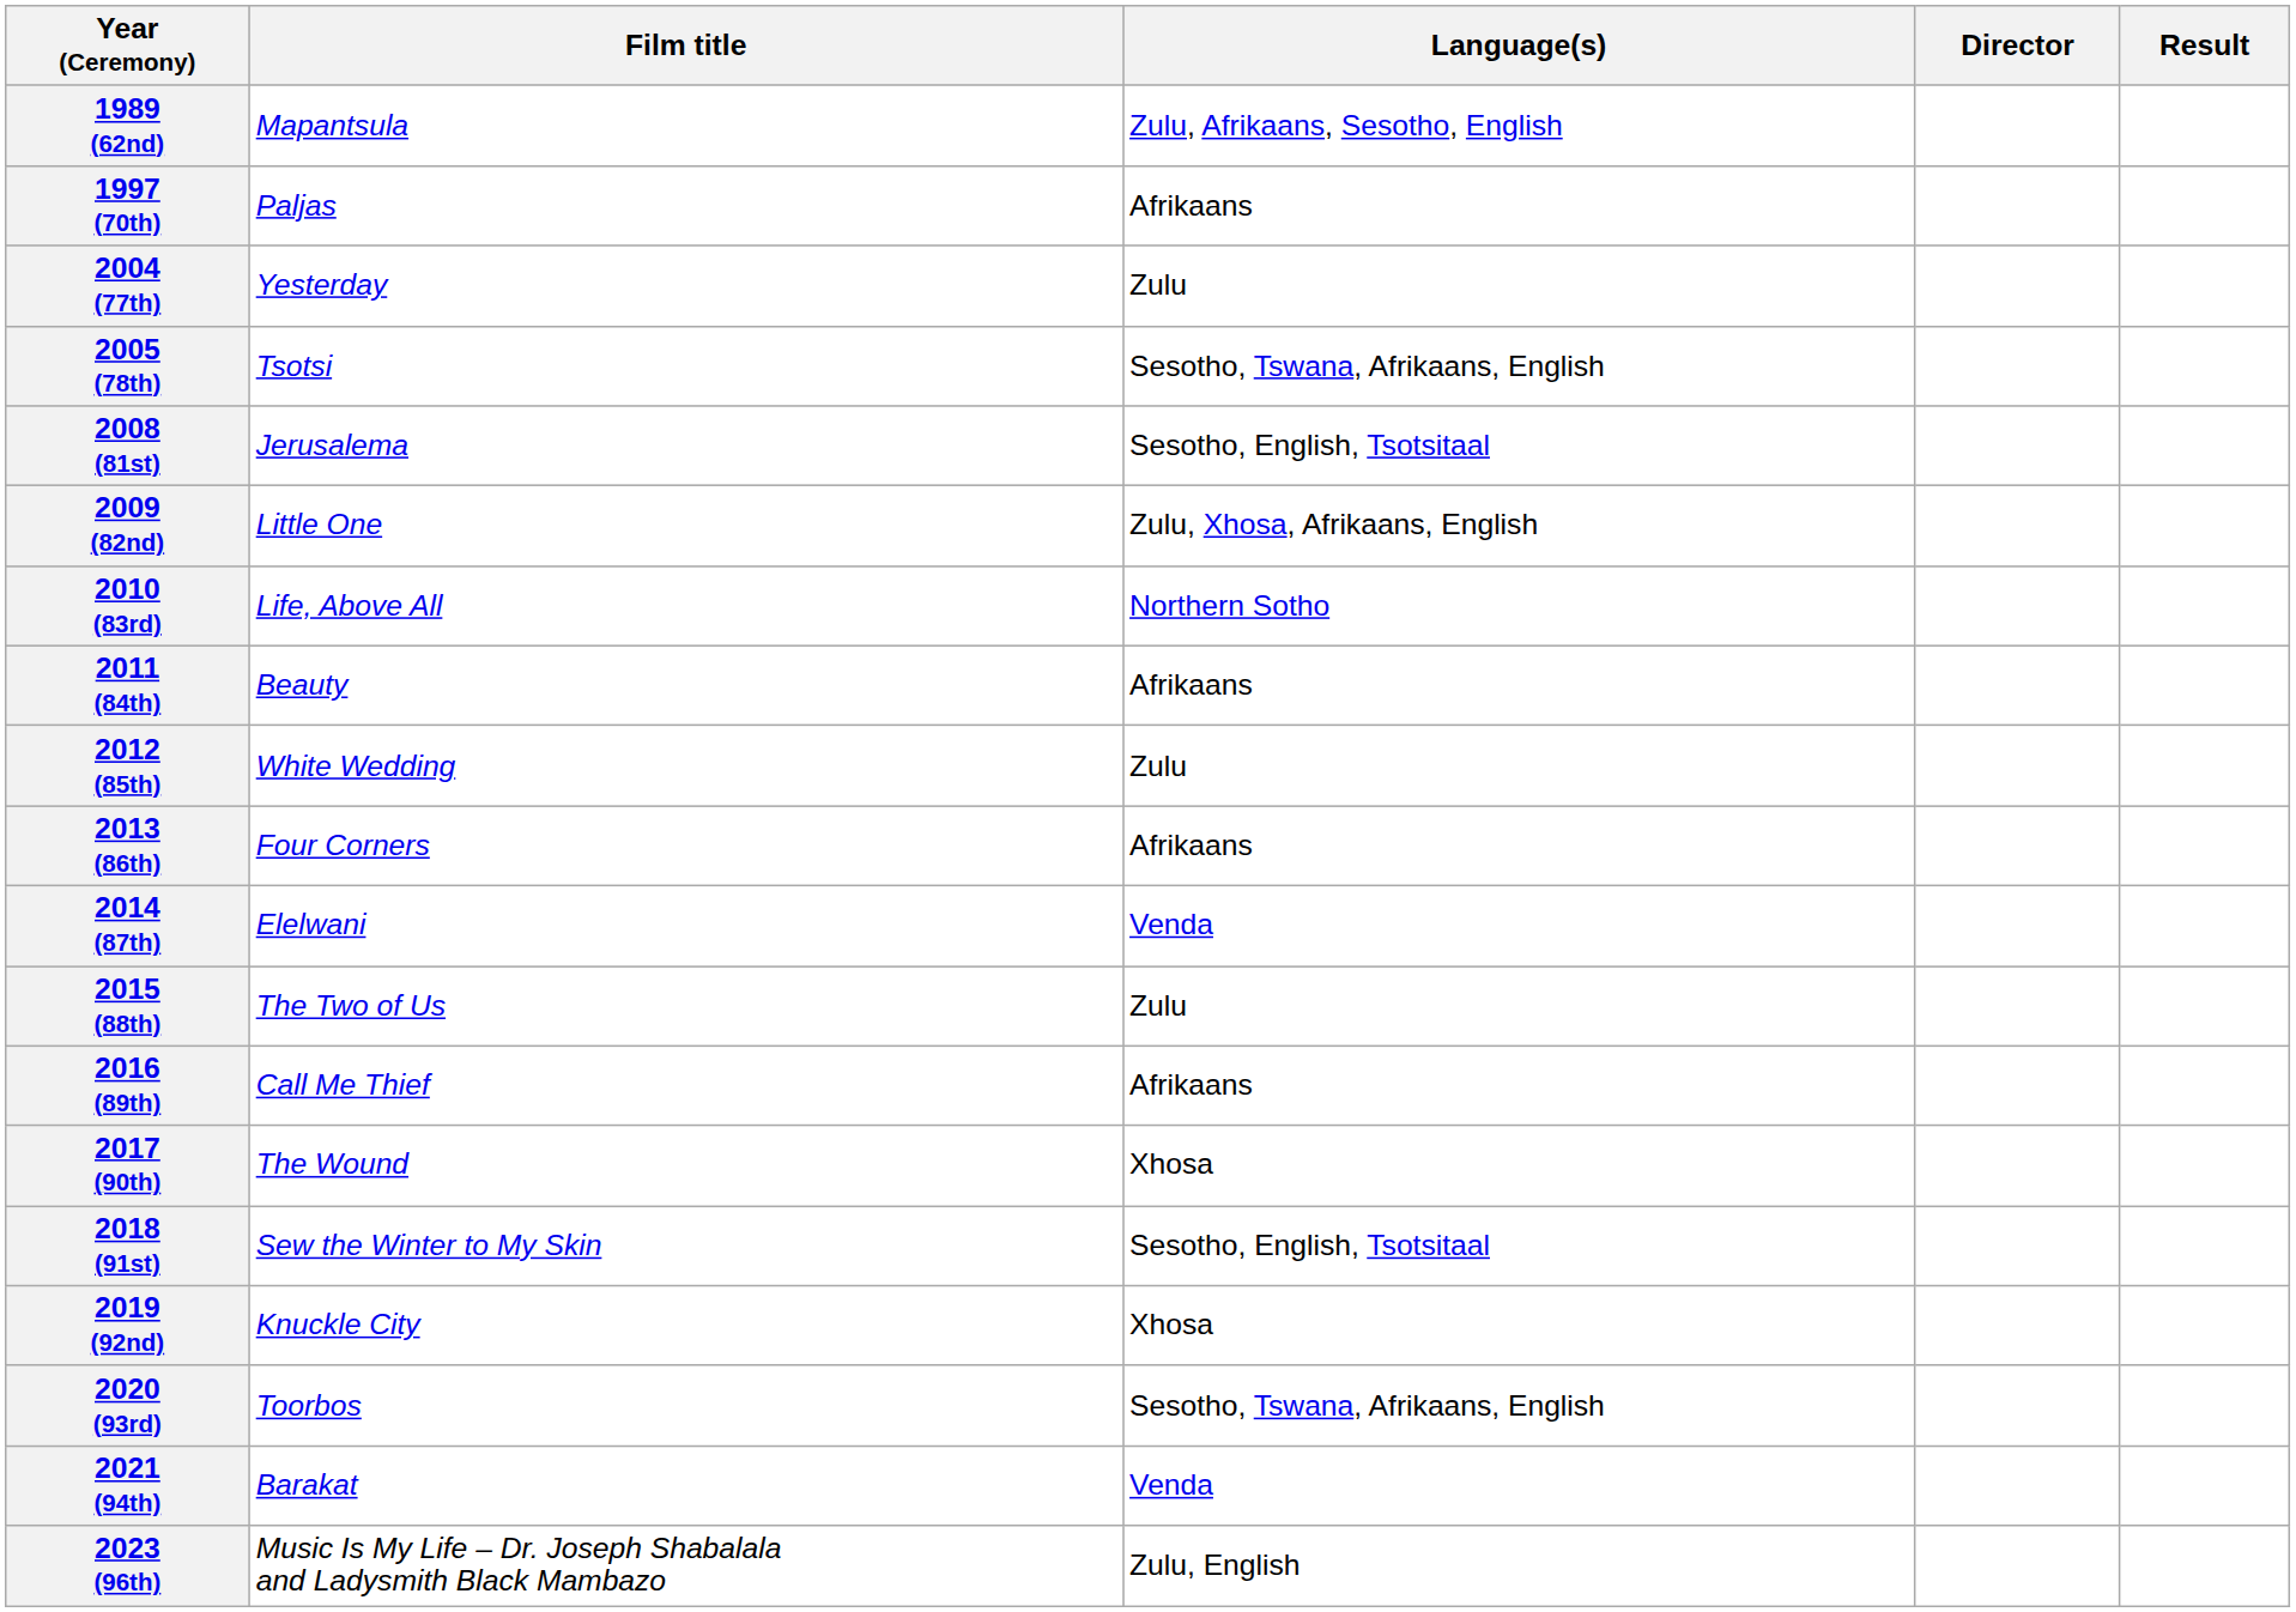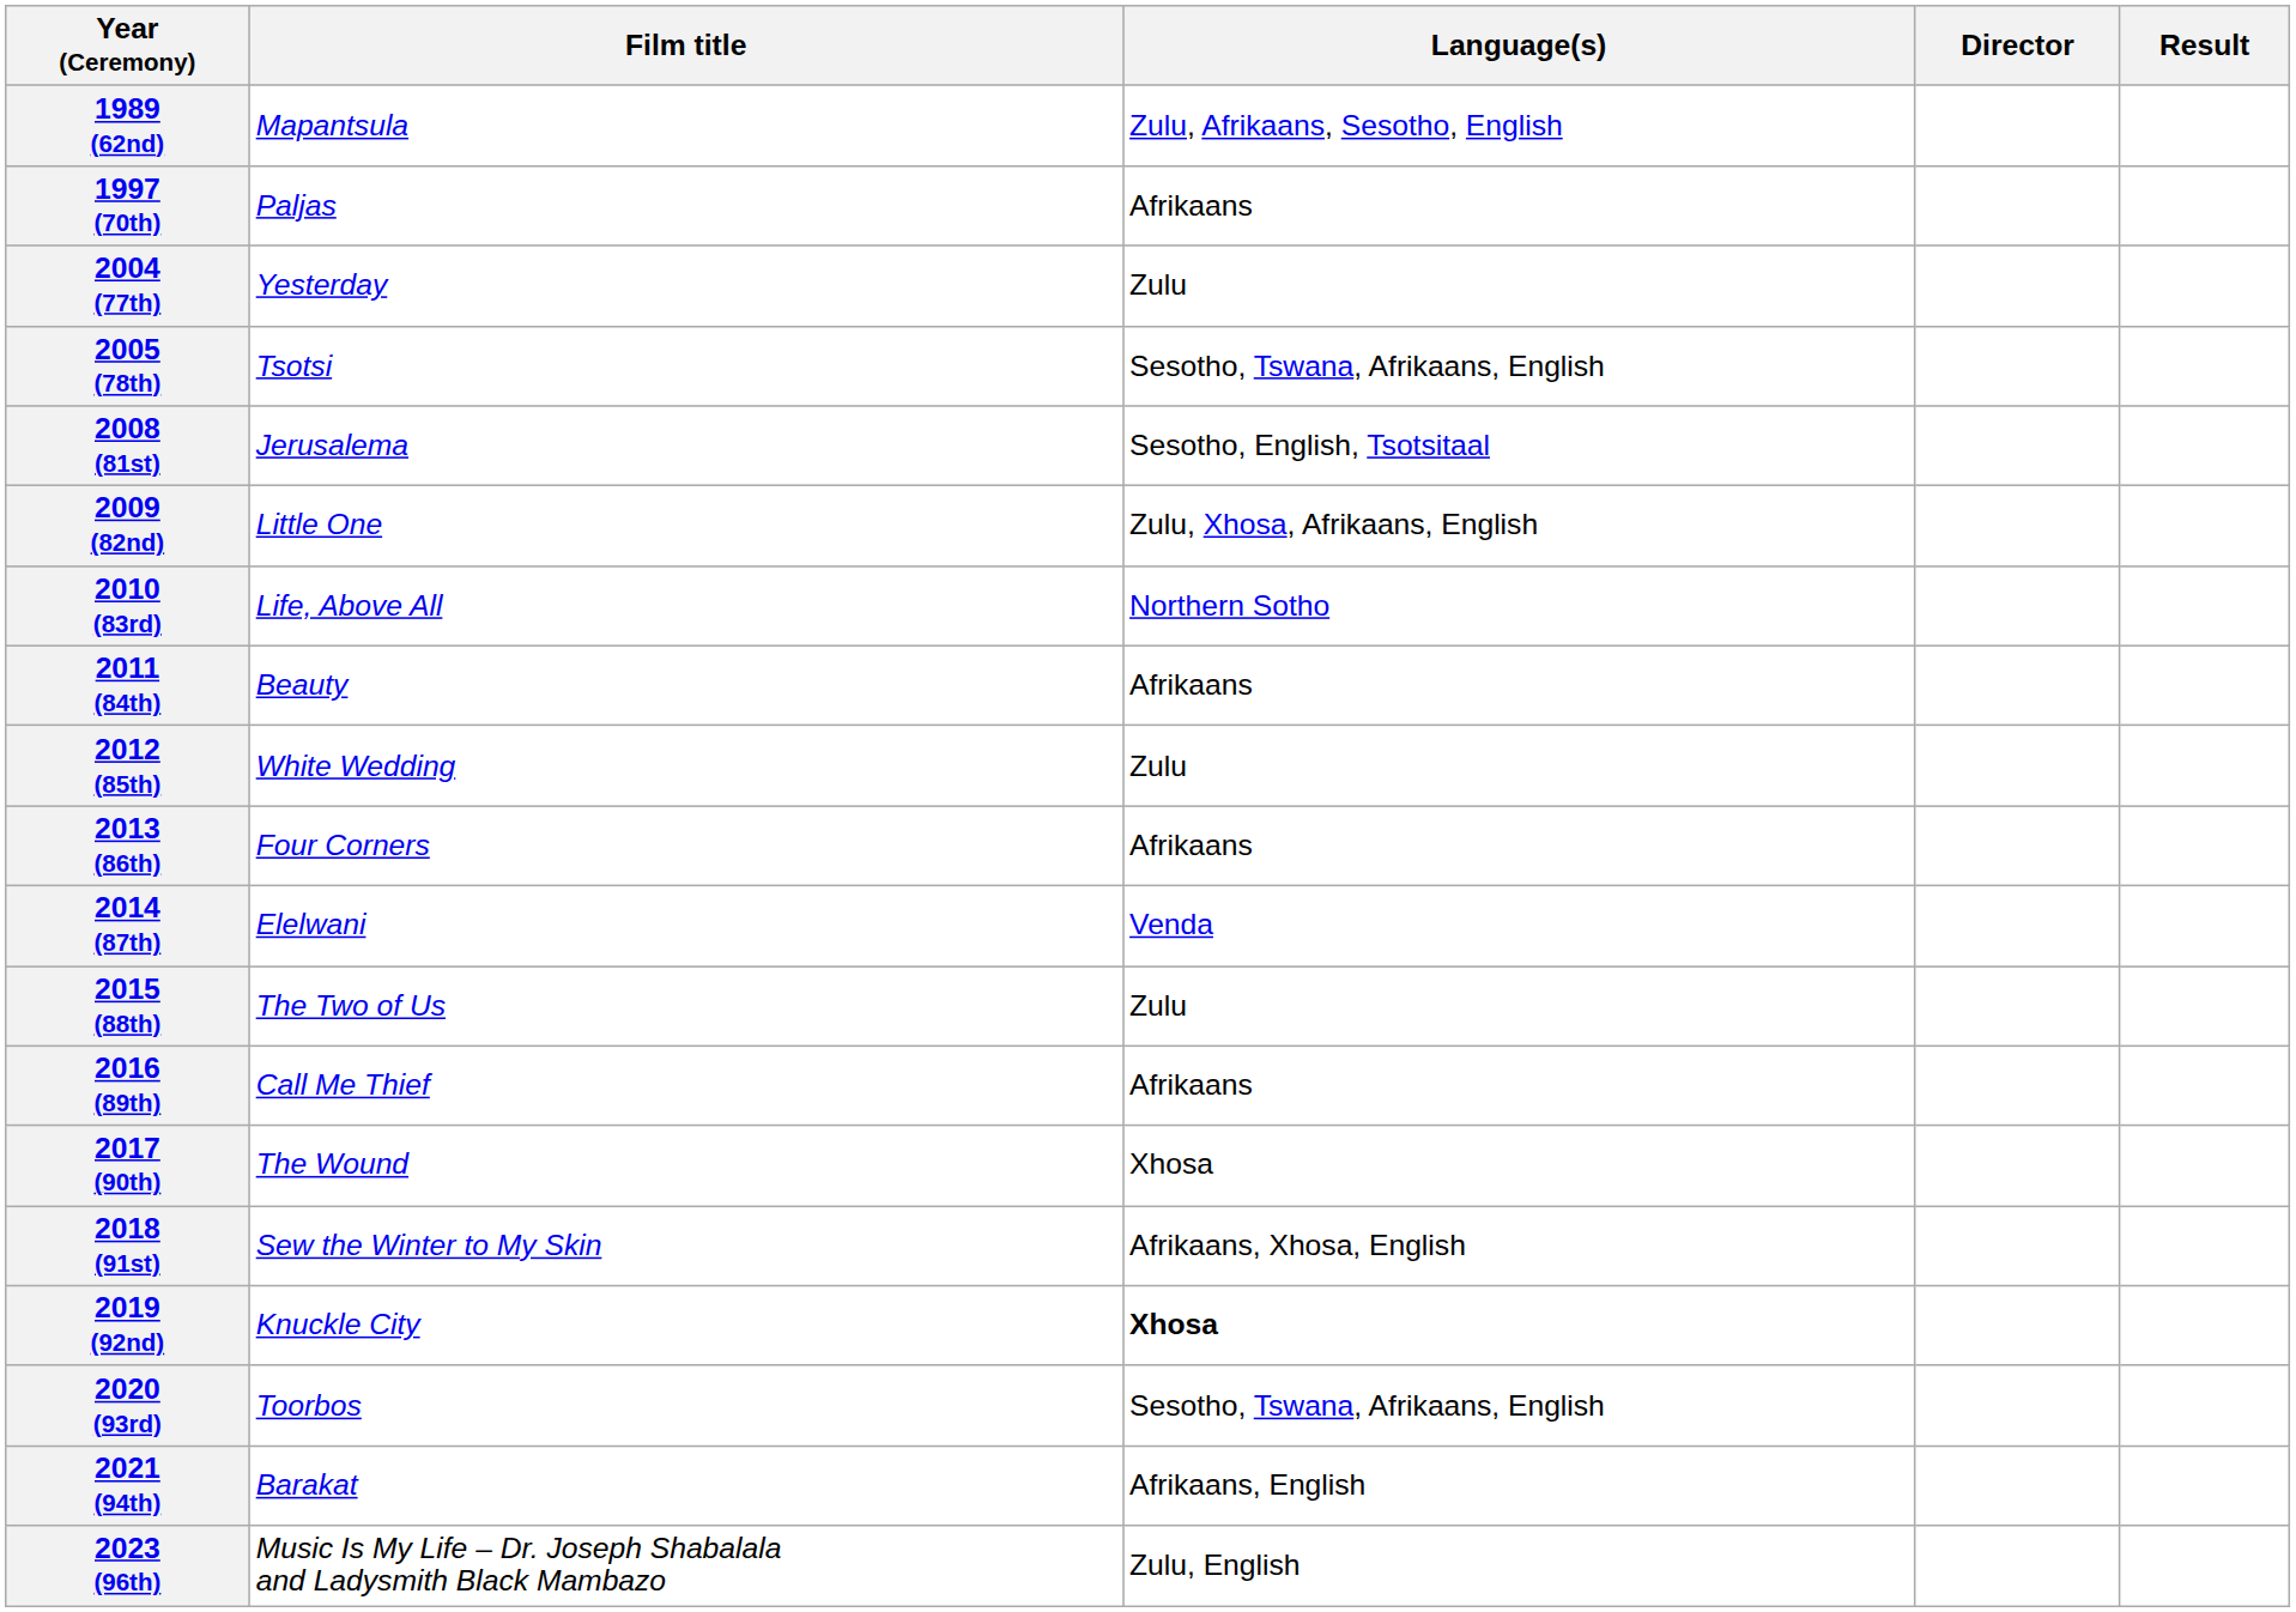 <table class="wikitable sortable" width="98%" style="background:#ffffff;">
 <tr>
 <th>Year<br><small>(Ceremony)</small></th>
 <th>Film title</th>
 <th>Language(s)</th>
 <th>Director</th>
 <th>Result</th>
 </tr>
 <tr>
 <th align="center"><a href='#'>1989</a><br><small><a href='#'>(62nd)</a></small></th>
 <td><em><a href='#'>Mapantsula</a></em></td>
 <td><a href='#'>Zulu</a>, <a href='#'>Afrikaans</a>, <a href='#'>Sesotho</a>, <a href='#'>English</a></td>
 <td></td>
 <td></td>
 </tr>
 <tr>
 <th align="center"><a href='#'>1997</a><br><small><a href='#'>(70th)</a></small></th>
 <td><em><a href='#'>Paljas</a></em></td>
 <td>Afrikaans</td>
 <td></td>
 <td></td>
 </tr>
 <tr>
 <th align="center"><a href='#'>2004</a><br><small><a href='#'>(77th)</a></small></th>
 <td><em><a href='#'>Yesterday</a></em></td>
 <td>Zulu</td>
 <td></td>
 <td></td>
 </tr>
 <tr>
 <th align="center"><a href='#'>2005</a><br><small><a href='#'>(78th)</a></small></th>
 <td><em><a href='#'>Tsotsi</a></em></td>
 <td>Sesotho, <a href='#'>Tswana</a>, Afrikaans, English</td>
 <td></td>
 <td></td>
 </tr>
 <tr>
 <th align="center"><a href='#'>2008</a><br><small><a href='#'>(81st)</a></small></th>
 <td><em><a href='#'>Jerusalema</a></em></td>
 <td>Sesotho, English, <a href='#'>Tsotsitaal</a></td>
 <td></td>
 <td></td>
 </tr>
 <tr>
 <th align="center"><a href='#'>2009</a><br><small><a href='#'>(82nd)</a></small></th>
 <td><em><a href='#'>Little One</a></em></td>
 <td>Zulu, <a href='#'>Xhosa</a>, Afrikaans, English</td>
 <td></td>
 <td></td>
 </tr>
 <tr>
 <th align="center"><a href='#'>2010</a><br><small><a href='#'>(83rd)</a></small></th>
 <td><em><a href='#'>Life, Above All</a></em></td>
 <td><a href='#'>Northern Sotho</a></td>
 <td></td>
 <td></td>
 </tr>
 <tr>
 <th align="center"><a href='#'>2011</a><br><small><a href='#'>(84th)</a></small></th>
 <td><em><a href='#'>Beauty</a></em></td>
 <td>Afrikaans</td>
 <td></td>
 <td></td>
 </tr>
 <tr>
 <th align="center"><a href='#'>2012</a><br><small><a href='#'>(85th)</a></small></th>
 <td><em><a href='#'>White Wedding</a></em></td>
 <td>Zulu</td>
 <td></td>
 <td></td>
 </tr>
 <tr>
 <th align="center"><a href='#'>2013</a><br><small><a href='#'>(86th)</a></small></th>
 <td><em><a href='#'>Four Corners</a></em></td>
 <td>Afrikaans</td>
 <td></td>
 <td></td>
 </tr>
 <tr>
 <th align="center"><a href='#'>2014</a><br><small><a href='#'>(87th)</a></small></th>
 <td><em><a href='#'>Elelwani</a></em></td>
 <td><a href='#'>Venda</a></td>
 <td></td>
 <td></td>
 </tr>
 <tr>
 <th align="center"><a href='#'>2015</a><br><small><a href='#'>(88th)</a></small></th>
 <td><em><a href='#'>The Two of Us</a></em></td>
 <td>Zulu</td>
 <td></td>
 <td></td>
 </tr>
 <tr>
 <th align="center"><a href='#'>2016</a><br><small><a href='#'>(89th)</a></small></th>
 <td><em><a href='#'>Call Me Thief</a></em></td>
 <td>Afrikaans</td>
 <td></td>
 <td></td>
 </tr>
 <tr>
 <th align="center"><a href='#'>2017</a><br><small><a href='#'>(90th)</a></small></th>
 <td><em><a href='#'>The Wound</a></em></td>
 <td>Xhosa</td>
 <td></td>
 <td></td>
 </tr>
 <tr>
 <th align="center"><a href='#'>2018</a><br><small><a href='#'>(91st)</a></small></th>
 <td><em><a href='#'>Sew the Winter to My Skin</a></em></td>
-<td>Sesotho, English, <a href='#'>Tsotsitaal</a></td>
+<td>Afrikaans, Xhosa, English</td>
 <td></td>
 <td></td>
 </tr>
 <tr>
 <th align="center"><a href='#'>2019</a><br><small><a href='#'>(92nd)</a></small></th>
 <td><em><a href='#'>Knuckle City</a></em></td>
-<td>Xhosa</td>
+<td><strong>Xhosa</strong></td>
 <td></td>
 <td></td>
 </tr>
 <tr>
 <th align="center"><a href='#'>2020</a><br><small><a href='#'>(93rd)</a></small></th>
 <td><em><a href='#'>Toorbos</a></em></td>
 <td>Sesotho, <a href='#'>Tswana</a>, Afrikaans, English</td>
 <td></td>
 <td></td>
 </tr>
 <tr>
 <th align="center"><a href='#'>2021</a><br><small><a href='#'>(94th)</a></small></th>
 <td><em><a href='#'>Barakat</a></em></td>
-<td><a href='#'>Venda</a></td>
+<td>Afrikaans, English</td>
 <td></td>
 <td></td>
 </tr>
 <tr>
 <th align="center"><a href='#'>2023</a><br><small><a href='#'>(96th)</a></small></th>
 <td><em>Music Is My Life – Dr. Joseph Shabalala<br>and Ladysmith Black Mambazo</em></td>
 <td>Zulu, English</td>
 <td></td>
 <td></td>
 </tr>
 <tr>
 </tr>
 </table>
